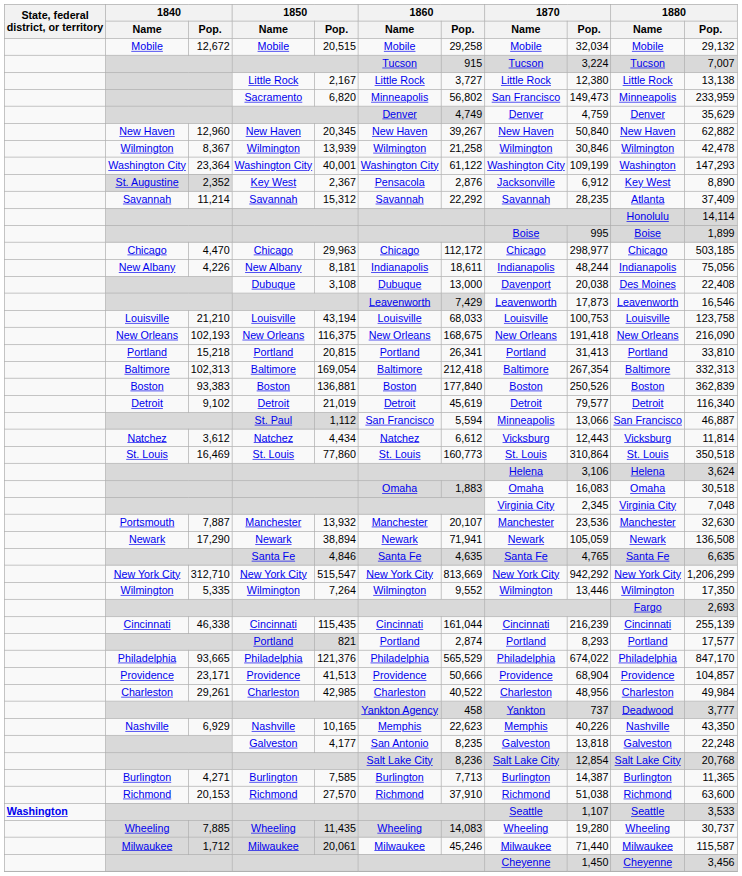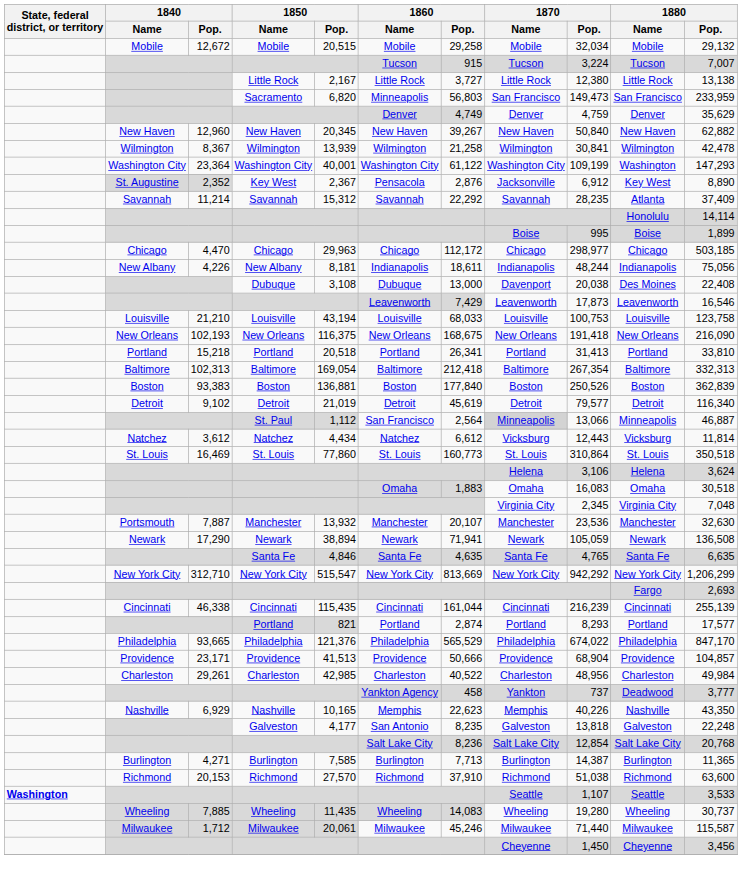 <table class="wikitable sortable" style="font-size:100%">
 <tr bgcolor="#CCCCCC">
 <th rowspan=2>State, federal<br>district, or territory</th>
 <th colspan=2>1840</th>
 <th colspan=2>1850</th>
 <th colspan=2>1860</th>
 <th colspan=2>1870</th>
 <th colspan=2>1880</th>
 </tr>
 <tr>
 <th>Name</th>
 <th data-sort-type="number">Pop.</th>
 <th>Name</th>
 <th data-sort-type="number">Pop.</th>
 <th>Name</th>
 <th data-sort-type="number">Pop.</th>
 <th>Name</th>
 <th data-sort-type="number">Pop.</th>
 <th>Name</th>
 <th data-sort-type="number">Pop.</th>
 </tr>
 <tr>
 <td height="13" align="left"><strong></strong></td>
 <td align="center"><a href='#'>Mobile</a></td>
 <td align="right">12,672</td>
 <td align="center"><a href='#'>Mobile</a></td>
 <td align="right">20,515</td>
 <td align="center"><a href='#'>Mobile</a></td>
 <td align="right">29,258</td>
 <td align="center"><a href='#'>Mobile</a></td>
 <td align="right">32,034</td>
 <td align="center"><a href='#'>Mobile</a></td>
 <td align="right">29,132</td>
 </tr>
 <tr>
 <td height="13" align="left"><strong></strong></td>
 <td style="background-color:#D9D9D9" colspan="2" align="center"></td>
 <td style="background-color:#D9D9D9" colspan="2" align="center"></td>
 <td style="background-color:#D9D9D9" align="center"><a href='#'>Tucson</a></td>
 <td style="background-color:#D9D9D9" align="right">915</td>
 <td style="background-color:#D9D9D9" align="center"><a href='#'>Tucson</a></td>
 <td style="background-color:#D9D9D9" align="right">3,224</td>
 <td style="background-color:#D9D9D9" align="center"><a href='#'>Tucson</a></td>
 <td style="background-color:#D9D9D9" align="right">7,007</td>
 </tr>
 <tr>
 <td height="13" align="left"><strong></strong></td>
 <td style="background-color:#D9D9D9" colspan="2" align="center"></td>
 <td align="center"><a href='#'>Little Rock</a></td>
 <td align="right">2,167</td>
 <td align="center"><a href='#'>Little Rock</a></td>
 <td align="right">3,727</td>
 <td align="center"><a href='#'>Little Rock</a></td>
 <td align="right">12,380</td>
 <td align="center"><a href='#'>Little Rock</a></td>
 <td align="right">13,138</td>
 </tr>
 <tr>
 <td height="13" align="left"><strong></strong></td>
 <td style="background-color:#D9D9D9" colspan="2" align="center"></td>
 <td align="center"><a href='#'>Sacramento</a></td>
 <td align="right">6,820</td>
 <td align="center"><a href='#'>Minneapolis</a></td>
-<td align="right">56,802</td>
+<td align="right">56,803</td>
 <td align="center"><a href='#'>San Francisco</a></td>
 <td align="right">149,473</td>
-<td align="center"><a href='#'>Minneapolis</a></td>
+<td align="center"><a href='#'>San Francisco</a></td>
 <td align="right">233,959</td>
 </tr>
 <tr>
 <td height="13" align="left"><strong></strong></td>
 <td style="background-color:#D9D9D9" colspan="2" align="center"></td>
 <td style="background-color:#D9D9D9" colspan="2" align="center"></td>
 <td style="background-color:#D9D9D9" align="center"><a href='#'>Denver</a></td>
 <td style="background-color:#D9D9D9" align="right">4,749</td>
 <td align="center"><a href='#'>Denver</a></td>
 <td align="right">4,759</td>
 <td align="center"><a href='#'>Denver</a></td>
 <td align="right">35,629</td>
 </tr>
 <tr>
 <td height="13" align="left"><strong></strong></td>
 <td align="center"><a href='#'>New Haven</a></td>
 <td align="right">12,960</td>
 <td align="center"><a href='#'>New Haven</a></td>
 <td align="right">20,345</td>
 <td align="center"><a href='#'>New Haven</a></td>
 <td align="right">39,267</td>
 <td align="center"><a href='#'>New Haven</a></td>
 <td align="right">50,840</td>
 <td align="center"><a href='#'>New Haven</a></td>
 <td align="right">62,882</td>
 </tr>
 <tr>
 <td height="13" align="left"><strong></strong></td>
 <td align="center"><a href='#'>Wilmington</a></td>
 <td align="right">8,367</td>
 <td align="center"><a href='#'>Wilmington</a></td>
 <td align="right">13,939</td>
 <td align="center"><a href='#'>Wilmington</a></td>
 <td align="right">21,258</td>
 <td align="center"><a href='#'>Wilmington</a></td>
-<td align="right">30,846</td>
+<td align="right">30,841</td>
 <td align="center"><a href='#'>Wilmington</a></td>
 <td align="right">42,478</td>
 </tr>
 <tr>
 <td height="13" align="left"><strong></strong></td>
 <td align="center"><a href='#'>Washington City</a></td>
 <td align="right">23,364</td>
 <td align="center"><a href='#'>Washington City</a></td>
 <td align="right">40,001</td>
 <td align="center"><a href='#'>Washington City</a></td>
 <td align="right">61,122</td>
 <td align="center"><a href='#'>Washington City</a></td>
 <td align="right">109,199</td>
 <td align="center"><a href='#'>Washington</a></td>
 <td align="right">147,293</td>
 </tr>
 <tr>
 <td height="13" align="left"><strong></strong></td>
 <td style="background-color:#D9D9D9" align="center"><a href='#'>St. Augustine</a></td>
 <td style="background-color:#D9D9D9" align="right">2,352</td>
 <td align="center"><a href='#'>Key West</a></td>
 <td align="right">2,367</td>
 <td align="center"><a href='#'>Pensacola</a></td>
 <td align="right">2,876</td>
 <td align="center"><a href='#'>Jacksonville</a></td>
 <td align="right">6,912</td>
 <td align="center"><a href='#'>Key West</a></td>
 <td align="right">8,890</td>
 </tr>
 <tr>
 <td height="13" align="left"><strong></strong></td>
 <td align="center"><a href='#'>Savannah</a></td>
 <td align="right">11,214</td>
 <td align="center"><a href='#'>Savannah</a></td>
 <td align="right">15,312</td>
 <td align="center"><a href='#'>Savannah</a></td>
 <td align="right">22,292</td>
 <td align="center"><a href='#'>Savannah</a></td>
 <td align="right">28,235</td>
 <td align="center"><a href='#'>Atlanta</a></td>
 <td align="right">37,409</td>
 </tr>
 <tr>
 <td height="13" align="left"><strong></strong></td>
 <td style="background-color:#D9D9D9" colspan="2" align="center"></td>
 <td style="background-color:#D9D9D9" colspan="2" align="center"></td>
 <td style="background-color:#D9D9D9" colspan="2" align="center"></td>
 <td style="background-color:#D9D9D9" colspan="2" align="center"></td>
 <td style="background-color:#D9D9D9" align="center"><a href='#'>Honolulu</a></td>
 <td style="background-color:#D9D9D9" align="right">14,114</td>
 </tr>
 <tr>
 <td height="13" align="left"><strong></strong></td>
 <td style="background-color:#D9D9D9" colspan="2" align="center"></td>
 <td style="background-color:#D9D9D9" colspan="2" align="center"></td>
 <td style="background-color:#D9D9D9" colspan="2" align="center"></td>
 <td style="background-color:#D9D9D9" align="center"><a href='#'>Boise</a></td>
 <td style="background-color:#D9D9D9" align="right">995</td>
 <td style="background-color:#D9D9D9" align="center"><a href='#'>Boise</a></td>
 <td style="background-color:#D9D9D9" align="right">1,899</td>
 </tr>
 <tr>
 <td height="13" align="left"><strong></strong></td>
 <td align="center"><a href='#'>Chicago</a></td>
 <td align="right">4,470</td>
 <td align="center"><a href='#'>Chicago</a></td>
 <td align="right">29,963</td>
 <td align="center"><a href='#'>Chicago</a></td>
 <td align="right">112,172</td>
 <td align="center"><a href='#'>Chicago</a></td>
 <td align="right">298,977</td>
 <td align="center"><a href='#'>Chicago</a></td>
 <td align="right">503,185</td>
 </tr>
 <tr>
 <td height="13" align="left"><strong></strong></td>
 <td align="center"><a href='#'>New Albany</a></td>
 <td align="right">4,226</td>
 <td align="center"><a href='#'>New Albany</a></td>
 <td align="right">8,181</td>
 <td align="center"><a href='#'>Indianapolis</a></td>
 <td align="right">18,611</td>
 <td align="center"><a href='#'>Indianapolis</a></td>
 <td align="right">48,244</td>
 <td align="center"><a href='#'>Indianapolis</a></td>
 <td align="right">75,056</td>
 </tr>
 <tr>
 <td height="13" align="left"><strong></strong></td>
 <td style="background-color:#D9D9D9" colspan="2" align="center"></td>
 <td align="center"><a href='#'>Dubuque</a></td>
 <td align="right">3,108</td>
 <td align="center"><a href='#'>Dubuque</a></td>
 <td align="right">13,000</td>
 <td align="center"><a href='#'>Davenport</a></td>
 <td align="right">20,038</td>
 <td align="center"><a href='#'>Des Moines</a></td>
 <td align="right">22,408</td>
 </tr>
 <tr>
 <td height="13" align="left"><strong></strong></td>
 <td style="background-color:#D9D9D9" colspan="2" align="center"></td>
 <td style="background-color:#D9D9D9" colspan="2" align="center"></td>
 <td style="background-color:#D9D9D9" align="center"><a href='#'>Leavenworth</a></td>
 <td style="background-color:#D9D9D9" align="right">7,429</td>
 <td align="center"><a href='#'>Leavenworth</a></td>
 <td align="right">17,873</td>
 <td align="center"><a href='#'>Leavenworth</a></td>
 <td align="right">16,546</td>
 </tr>
 <tr>
 <td height="13" align="left"><strong></strong></td>
 <td align="center"><a href='#'>Louisville</a></td>
 <td align="right">21,210</td>
 <td align="center"><a href='#'>Louisville</a></td>
 <td align="right">43,194</td>
 <td align="center"><a href='#'>Louisville</a></td>
 <td align="right">68,033</td>
 <td align="center"><a href='#'>Louisville</a></td>
 <td align="right">100,753</td>
 <td align="center"><a href='#'>Louisville</a></td>
 <td align="right">123,758</td>
 </tr>
 <tr>
 <td height="13" align="left"><strong></strong></td>
 <td align="center"><a href='#'>New Orleans</a></td>
 <td align="right">102,193</td>
 <td align="center"><a href='#'>New Orleans</a></td>
 <td align="right">116,375</td>
 <td align="center"><a href='#'>New Orleans</a></td>
 <td align="right">168,675</td>
 <td align="center"><a href='#'>New Orleans</a></td>
 <td align="right">191,418</td>
 <td align="center"><a href='#'>New Orleans</a></td>
 <td align="right">216,090</td>
 </tr>
 <tr>
 <td height="13" align="left"><strong></strong></td>
 <td align="center"><a href='#'>Portland</a></td>
 <td align="right">15,218</td>
 <td align="center"><a href='#'>Portland</a></td>
-<td align="right">20,815</td>
+<td align="right">20,518</td>
 <td align="center"><a href='#'>Portland</a></td>
 <td align="right">26,341</td>
 <td align="center"><a href='#'>Portland</a></td>
 <td align="right">31,413</td>
 <td align="center"><a href='#'>Portland</a></td>
 <td align="right">33,810</td>
 </tr>
 <tr>
 <td height="13" align="left"><strong></strong></td>
 <td align="center"><a href='#'>Baltimore</a></td>
 <td align="right">102,313</td>
 <td align="center"><a href='#'>Baltimore</a></td>
 <td align="right">169,054</td>
 <td align="center"><a href='#'>Baltimore</a></td>
 <td align="right">212,418</td>
 <td align="center"><a href='#'>Baltimore</a></td>
 <td align="right">267,354</td>
 <td align="center"><a href='#'>Baltimore</a></td>
 <td align="right">332,313</td>
 </tr>
 <tr>
 <td height="13" align="left"><strong></strong></td>
 <td align="center"><a href='#'>Boston</a></td>
 <td align="right">93,383</td>
 <td align="center"><a href='#'>Boston</a></td>
 <td align="right">136,881</td>
 <td align="center"><a href='#'>Boston</a></td>
 <td align="right">177,840</td>
 <td align="center"><a href='#'>Boston</a></td>
 <td align="right">250,526</td>
 <td align="center"><a href='#'>Boston</a></td>
 <td align="right">362,839</td>
 </tr>
 <tr>
 <td height="13" align="left"><strong></strong></td>
 <td align="center"><a href='#'>Detroit</a></td>
 <td align="right">9,102</td>
 <td align="center"><a href='#'>Detroit</a></td>
 <td align="right">21,019</td>
 <td align="center"><a href='#'>Detroit</a></td>
 <td align="right">45,619</td>
 <td align="center"><a href='#'>Detroit</a></td>
 <td align="right">79,577</td>
 <td align="center"><a href='#'>Detroit</a></td>
 <td align="right">116,340</td>
 </tr>
 <tr>
 <td height="13" align="left"><strong></strong></td>
 <td style="background-color:#D9D9D9" colspan="2" align="center"></td>
 <td style="background-color:#D9D9D9" align="center"><a href='#'>St. Paul</a></td>
 <td style="background-color:#D9D9D9" align="right">1,112</td>
 <td align="center"><a href='#'>San Francisco</a></td>
-<td align="right">5,594</td>
+<td align="right">2,564</td>
+<td align="center" style="background: lightgrey;"><a href='#'>Minneapolis</a></td>
+<td align="right">13,066</td>
 <td align="center"><a href='#'>Minneapolis</a></td>
-<td align="right">13,066</td>
-<td align="center"><a href='#'>San Francisco</a></td>
 <td align="right">46,887</td>
 </tr>
 <tr>
 <td height="13" align="left"><strong></strong></td>
 <td align="center"><a href='#'>Natchez</a></td>
 <td align="right">3,612</td>
 <td align="center"><a href='#'>Natchez</a></td>
 <td align="right">4,434</td>
 <td align="center"><a href='#'>Natchez</a></td>
 <td align="right">6,612</td>
 <td align="center"><a href='#'>Vicksburg</a></td>
 <td align="right">12,443</td>
 <td align="center"><a href='#'>Vicksburg</a></td>
 <td align="right">11,814</td>
 </tr>
 <tr>
 <td height="13" align="left"><strong></strong></td>
 <td align="center"><a href='#'>St. Louis</a></td>
 <td align="right">16,469</td>
 <td align="center"><a href='#'>St. Louis</a></td>
 <td align="right">77,860</td>
 <td align="center"><a href='#'>St. Louis</a></td>
 <td align="right">160,773</td>
 <td align="center"><a href='#'>St. Louis</a></td>
 <td align="right">310,864</td>
 <td align="center"><a href='#'>St. Louis</a></td>
 <td align="right">350,518</td>
 </tr>
 <tr>
 <td height="13" align="left"><strong></strong></td>
 <td style="background-color:#D9D9D9" colspan="2" align="center"></td>
 <td style="background-color:#D9D9D9" colspan="2" align="center"></td>
 <td style="background-color:#D9D9D9" colspan="2" align="center"></td>
 <td style="background-color:#D9D9D9" align="center"><a href='#'>Helena</a></td>
 <td style="background-color:#D9D9D9" align="right">3,106</td>
 <td style="background-color:#D9D9D9" align="center"><a href='#'>Helena</a></td>
 <td style="background-color:#D9D9D9" align="right">3,624</td>
 </tr>
 <tr>
 <td height="13" align="left"><strong></strong></td>
 <td style="background-color:#D9D9D9" colspan="2" align="center"></td>
 <td style="background-color:#D9D9D9" colspan="2" align="center"></td>
 <td style="background-color:#D9D9D9" align="center"><a href='#'>Omaha</a></td>
 <td style="background-color:#D9D9D9" align="right">1,883</td>
 <td align="center"><a href='#'>Omaha</a></td>
 <td align="right">16,083</td>
 <td align="center"><a href='#'>Omaha</a></td>
 <td align="right">30,518</td>
 </tr>
 <tr>
 <td height="13" align="left"><strong></strong></td>
 <td style="background-color:#D9D9D9" colspan="2" align="center"></td>
 <td style="background-color:#D9D9D9" colspan="2" align="center"></td>
 <td style="background-color:#D9D9D9" colspan="2" align="center"></td>
 <td align="center"><a href='#'>Virginia City</a></td>
 <td align="right">2,345</td>
 <td align="center"><a href='#'>Virginia City</a></td>
 <td align="right">7,048</td>
 </tr>
 <tr>
 <td height="13" align="left"><strong></strong></td>
 <td align="center"><a href='#'>Portsmouth</a></td>
 <td align="right">7,887</td>
 <td align="center"><a href='#'>Manchester</a></td>
 <td align="right">13,932</td>
 <td align="center"><a href='#'>Manchester</a></td>
 <td align="right">20,107</td>
 <td align="center"><a href='#'>Manchester</a></td>
 <td align="right">23,536</td>
 <td align="center"><a href='#'>Manchester</a></td>
 <td align="right">32,630</td>
 </tr>
 <tr>
 <td height="13" align="left"><strong></strong></td>
 <td align="center"><a href='#'>Newark</a></td>
 <td align="right">17,290</td>
 <td align="center"><a href='#'>Newark</a></td>
 <td align="right">38,894</td>
 <td align="center"><a href='#'>Newark</a></td>
 <td align="right">71,941</td>
 <td align="center"><a href='#'>Newark</a></td>
 <td align="right">105,059</td>
 <td align="center"><a href='#'>Newark</a></td>
 <td align="right">136,508</td>
 </tr>
 <tr>
 <td height="13" align="left"><strong></strong></td>
 <td style="background-color:#D9D9D9" colspan="2" align="center"></td>
 <td style="background-color:#D9D9D9" align="center"><a href='#'>Santa Fe</a></td>
 <td style="background-color:#D9D9D9" align="right">4,846</td>
 <td style="background-color:#D9D9D9" align="center"><a href='#'>Santa Fe</a></td>
 <td style="background-color:#D9D9D9" align="right">4,635</td>
 <td style="background-color:#D9D9D9" align="center"><a href='#'>Santa Fe</a></td>
 <td style="background-color:#D9D9D9" align="right">4,765</td>
 <td style="background-color:#D9D9D9" align="center"><a href='#'>Santa Fe</a></td>
 <td style="background-color:#D9D9D9" align="right">6,635</td>
 </tr>
 <tr>
 <td height="13" align="left"><strong></strong></td>
 <td align="center"><a href='#'>New York City</a></td>
 <td align="right">312,710</td>
 <td align="center"><a href='#'>New York City</a></td>
 <td align="right">515,547</td>
 <td align="center"><a href='#'>New York City</a></td>
 <td align="right">813,669</td>
 <td align="center"><a href='#'>New York City</a></td>
 <td align="right">942,292</td>
 <td align="center"><a href='#'>New York City</a></td>
 <td align="right">1,206,299</td>
-</tr>
-<tr>
-<td height="13" align="left"><strong></strong></td>
-<td align="center"><a href='#'>Wilmington</a></td>
-<td align="right">5,335</td>
-<td align="center"><a href='#'>Wilmington</a></td>
-<td align="right">7,264</td>
-<td align="center"><a href='#'>Wilmington</a></td>
-<td align="right">9,552</td>
-<td align="center"><a href='#'>Wilmington</a></td>
-<td align="right">13,446</td>
-<td align="center"><a href='#'>Wilmington</a></td>
-<td align="right">17,350</td>
 </tr>
 <tr>
 <td height="13" align="left"><strong></strong></td>
 <td style="background-color:#D9D9D9" colspan="2" align="center"></td>
 <td style="background-color:#D9D9D9" colspan="2" align="center"></td>
 <td style="background-color:#D9D9D9" colspan="2" align="center"></td>
 <td style="background-color:#D9D9D9" colspan="2" align="center"></td>
 <td style="background-color:#D9D9D9" align="center"><a href='#'>Fargo</a></td>
 <td style="background-color:#D9D9D9" align="right">2,693</td>
 </tr>
 <tr>
 <td height="13" align="left"><strong></strong></td>
 <td align="center"><a href='#'>Cincinnati</a></td>
 <td align="right">46,338</td>
 <td align="center"><a href='#'>Cincinnati</a></td>
 <td align="right">115,435</td>
 <td align="center"><a href='#'>Cincinnati</a></td>
 <td align="right">161,044</td>
 <td align="center"><a href='#'>Cincinnati</a></td>
 <td align="right">216,239</td>
 <td align="center"><a href='#'>Cincinnati</a></td>
 <td align="right">255,139</td>
 </tr>
 <tr>
 <td height="13" align="left"><strong></strong></td>
 <td style="background-color:#D9D9D9" colspan="2" align="center"></td>
 <td style="background-color:#D9D9D9" align="center"><a href='#'>Portland</a></td>
 <td style="background-color:#D9D9D9" align="right">821</td>
 <td align="center"><a href='#'>Portland</a></td>
 <td align="right">2,874</td>
 <td align="center"><a href='#'>Portland</a></td>
 <td align="right">8,293</td>
 <td align="center"><a href='#'>Portland</a></td>
 <td align="right">17,577</td>
 </tr>
 <tr>
 <td height="13" align="left"><strong></strong></td>
 <td align="center"><a href='#'>Philadelphia</a></td>
 <td align="right">93,665</td>
 <td align="center"><a href='#'>Philadelphia</a></td>
 <td align="right">121,376</td>
 <td align="center"><a href='#'>Philadelphia</a></td>
 <td align="right">565,529</td>
 <td align="center"><a href='#'>Philadelphia</a></td>
 <td align="right">674,022</td>
 <td align="center"><a href='#'>Philadelphia</a></td>
 <td align="right">847,170</td>
 </tr>
 <tr>
 <td height="13" align="left"><strong></strong></td>
 <td align="center"><a href='#'>Providence</a></td>
 <td align="right">23,171</td>
 <td align="center"><a href='#'>Providence</a></td>
 <td align="right">41,513</td>
 <td align="center"><a href='#'>Providence</a></td>
 <td align="right">50,666</td>
 <td align="center"><a href='#'>Providence</a></td>
 <td align="right">68,904</td>
 <td align="center"><a href='#'>Providence</a></td>
 <td align="right">104,857</td>
 </tr>
 <tr>
 <td height="13" align="left"><strong></strong></td>
 <td align="center"><a href='#'>Charleston</a></td>
 <td align="right">29,261</td>
 <td align="center"><a href='#'>Charleston</a></td>
 <td align="right">42,985</td>
 <td align="center"><a href='#'>Charleston</a></td>
 <td align="right">40,522</td>
 <td align="center"><a href='#'>Charleston</a></td>
 <td align="right">48,956</td>
 <td align="center"><a href='#'>Charleston</a></td>
 <td align="right">49,984</td>
 </tr>
 <tr>
 <td height="13" align="left"><strong></strong></td>
 <td style="background-color:#D9D9D9" colspan="2" align="center"></td>
 <td style="background-color:#D9D9D9" colspan="2" align="center"></td>
 <td style="background-color:#D9D9D9" align="center"><a href='#'>Yankton Agency</a></td>
 <td style="background-color:#D9D9D9" align="right">458</td>
 <td style="background-color:#D9D9D9" align="center"><a href='#'>Yankton</a></td>
 <td style="background-color:#D9D9D9" align="right">737</td>
 <td style="background-color:#D9D9D9" align="center"><a href='#'>Deadwood</a></td>
 <td style="background-color:#D9D9D9" align="right">3,777</td>
 </tr>
 <tr>
 <td height="13" align="left"><strong></strong></td>
 <td align="center"><a href='#'>Nashville</a></td>
 <td align="right">6,929</td>
 <td align="center"><a href='#'>Nashville</a></td>
 <td align="right">10,165</td>
 <td align="center"><a href='#'>Memphis</a></td>
 <td align="right">22,623</td>
 <td align="center"><a href='#'>Memphis</a></td>
 <td align="right">40,226</td>
 <td align="center"><a href='#'>Nashville</a></td>
 <td align="right">43,350</td>
 </tr>
 <tr>
 <td height="13" align="left"><strong></strong></td>
 <td style="background-color:#D9D9D9" colspan="2" align="center"></td>
 <td align="center"><a href='#'>Galveston</a></td>
 <td align="right">4,177</td>
 <td align="center"><a href='#'>San Antonio</a></td>
 <td align="right">8,235</td>
 <td align="center"><a href='#'>Galveston</a></td>
 <td align="right">13,818</td>
 <td align="center"><a href='#'>Galveston</a></td>
 <td align="right">22,248</td>
 </tr>
 <tr>
 <td height="13" align="left"><strong></strong></td>
 <td style="background-color:#D9D9D9" colspan="2" align="center"></td>
 <td style="background-color:#D9D9D9" colspan="2" align="center"></td>
 <td style="background-color:#D9D9D9" align="center"><a href='#'>Salt Lake City</a></td>
 <td style="background-color:#D9D9D9" align="right">8,236</td>
 <td style="background-color:#D9D9D9" align="center"><a href='#'>Salt Lake City</a></td>
 <td style="background-color:#D9D9D9" align="right">12,854</td>
 <td style="background-color:#D9D9D9" align="center"><a href='#'>Salt Lake City</a></td>
 <td style="background-color:#D9D9D9" align="right">20,768</td>
 </tr>
 <tr>
 <td height="13" align="left"><strong></strong></td>
 <td align="center"><a href='#'>Burlington</a></td>
 <td align="right">4,271</td>
 <td align="center"><a href='#'>Burlington</a></td>
 <td align="right">7,585</td>
 <td align="center"><a href='#'>Burlington</a></td>
 <td align="right">7,713</td>
 <td align="center"><a href='#'>Burlington</a></td>
 <td align="right">14,387</td>
 <td align="center"><a href='#'>Burlington</a></td>
 <td align="right">11,365</td>
 </tr>
 <tr>
 <td height="13" align="left"><strong></strong></td>
 <td align="center"><a href='#'>Richmond</a></td>
 <td align="right">20,153</td>
 <td align="center"><a href='#'>Richmond</a></td>
 <td align="right">27,570</td>
 <td align="center"><a href='#'>Richmond</a></td>
 <td align="right">37,910</td>
 <td align="center"><a href='#'>Richmond</a></td>
 <td align="right">51,038</td>
 <td align="center"><a href='#'>Richmond</a></td>
 <td align="right">63,600</td>
 </tr>
 <tr>
 <td height="13" align="left"> <strong><a href='#'>Washington</a></strong></td>
 <td style="background-color:#D9D9D9" colspan="2" align="center"></td>
 <td style="background-color:#D9D9D9" colspan="2" align="center"></td>
 <td style="background-color:#D9D9D9" colspan="2" align="center"></td>
 <td style="background-color:#D9D9D9" align="center"><a href='#'>Seattle</a></td>
 <td style="background-color:#D9D9D9" align="right">1,107</td>
 <td style="background-color:#D9D9D9" align="center"><a href='#'>Seattle</a></td>
 <td style="background-color:#D9D9D9" align="right">3,533</td>
 </tr>
 <tr>
 <td height="13" align="left"><strong></strong></td>
 <td style="background-color:#D9D9D9" align="center"><a href='#'>Wheeling</a></td>
 <td style="background-color:#D9D9D9" align="right">7,885</td>
 <td style="background-color:#D9D9D9" align="center"><a href='#'>Wheeling</a></td>
 <td style="background-color:#D9D9D9" align="right">11,435</td>
 <td style="background-color:#D9D9D9" align="center"><a href='#'>Wheeling</a></td>
 <td style="background-color:#D9D9D9" align="right">14,083</td>
 <td align="center"><a href='#'>Wheeling</a></td>
 <td align="right">19,280</td>
 <td align="center"><a href='#'>Wheeling</a></td>
 <td align="right">30,737</td>
 </tr>
 <tr>
 <td height="13" align="left"><strong></strong></td>
 <td style="background-color:#D9D9D9" align="center"><a href='#'>Milwaukee</a></td>
 <td style="background-color:#D9D9D9" align="right">1,712</td>
 <td style="background-color:#D9D9D9" align="center"><a href='#'>Milwaukee</a></td>
 <td style="background-color:#D9D9D9" align="right">20,061</td>
 <td align="center"><a href='#'>Milwaukee</a></td>
 <td align="right">45,246</td>
 <td align="center"><a href='#'>Milwaukee</a></td>
 <td align="right">71,440</td>
 <td align="center"><a href='#'>Milwaukee</a></td>
 <td align="right">115,587</td>
 </tr>
 <tr>
 <td height="13" align="left"><strong></strong></td>
 <td style="background-color:#D9D9D9" colspan="2" align="center"></td>
 <td style="background-color:#D9D9D9" colspan="2" align="center"></td>
 <td style="background-color:#D9D9D9" colspan="2" align="center"></td>
 <td style="background-color:#D9D9D9" align="center"><a href='#'>Cheyenne</a></td>
 <td style="background-color:#D9D9D9" align="right">1,450</td>
 <td style="background-color:#D9D9D9" align="center"><a href='#'>Cheyenne</a></td>
 <td style="background-color:#D9D9D9" align="right">3,456</td>
 </tr>
 <tr>
 </tr>
 </table>
